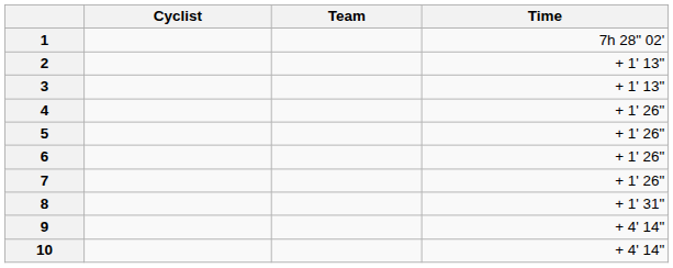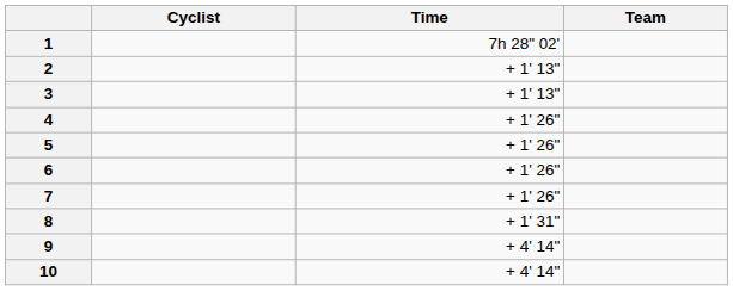 <table class="wikitable" style="width:45em;margin-bottom:0;">
 <tr>
 <th></th>
 <th>Cyclist</th>
+<th>Time</th>
 <th>Team</th>
-<th>Time</th>
 </tr>
 <tr>
 <th style="text-align:center">1</th>
 <td></td>
+<td align=right>7h 28" 02'</td>
 <td></td>
-<td align=right>7h 28" 02'</td>
 </tr>
 <tr>
 <th style="text-align:center">2</th>
 <td></td>
+<td align=right>+ 1' 13"</td>
 <td></td>
-<td align=right>+ 1' 13"</td>
 </tr>
 <tr>
 <th style="text-align:center">3</th>
 <td></td>
+<td align=right>+ 1' 13"</td>
 <td></td>
-<td align=right>+ 1' 13"</td>
 </tr>
 <tr>
 <th style="text-align:center">4</th>
 <td></td>
+<td align=right>+ 1' 26"</td>
 <td></td>
-<td align=right>+ 1' 26"</td>
 </tr>
 <tr>
 <th style="text-align:center">5</th>
 <td></td>
+<td align=right>+ 1' 26"</td>
 <td></td>
-<td align=right>+ 1' 26"</td>
 </tr>
 <tr>
 <th style="text-align:center">6</th>
 <td></td>
+<td align=right>+ 1' 26"</td>
 <td></td>
-<td align=right>+ 1' 26"</td>
 </tr>
 <tr>
 <th style="text-align:center">7</th>
 <td></td>
+<td align=right>+ 1' 26"</td>
 <td></td>
-<td align=right>+ 1' 26"</td>
 </tr>
 <tr>
 <th style="text-align:center">8</th>
 <td></td>
+<td align=right>+ 1' 31"</td>
 <td></td>
-<td align=right>+ 1' 31"</td>
 </tr>
 <tr>
 <th style="text-align:center">9</th>
 <td></td>
+<td align=right>+ 4' 14"</td>
 <td></td>
-<td align=right>+ 4' 14"</td>
 </tr>
 <tr>
 <th style="text-align:center">10</th>
 <td></td>
+<td align=right>+ 4' 14"</td>
 <td></td>
-<td align=right>+ 4' 14"</td>
 </tr>
 </table>
